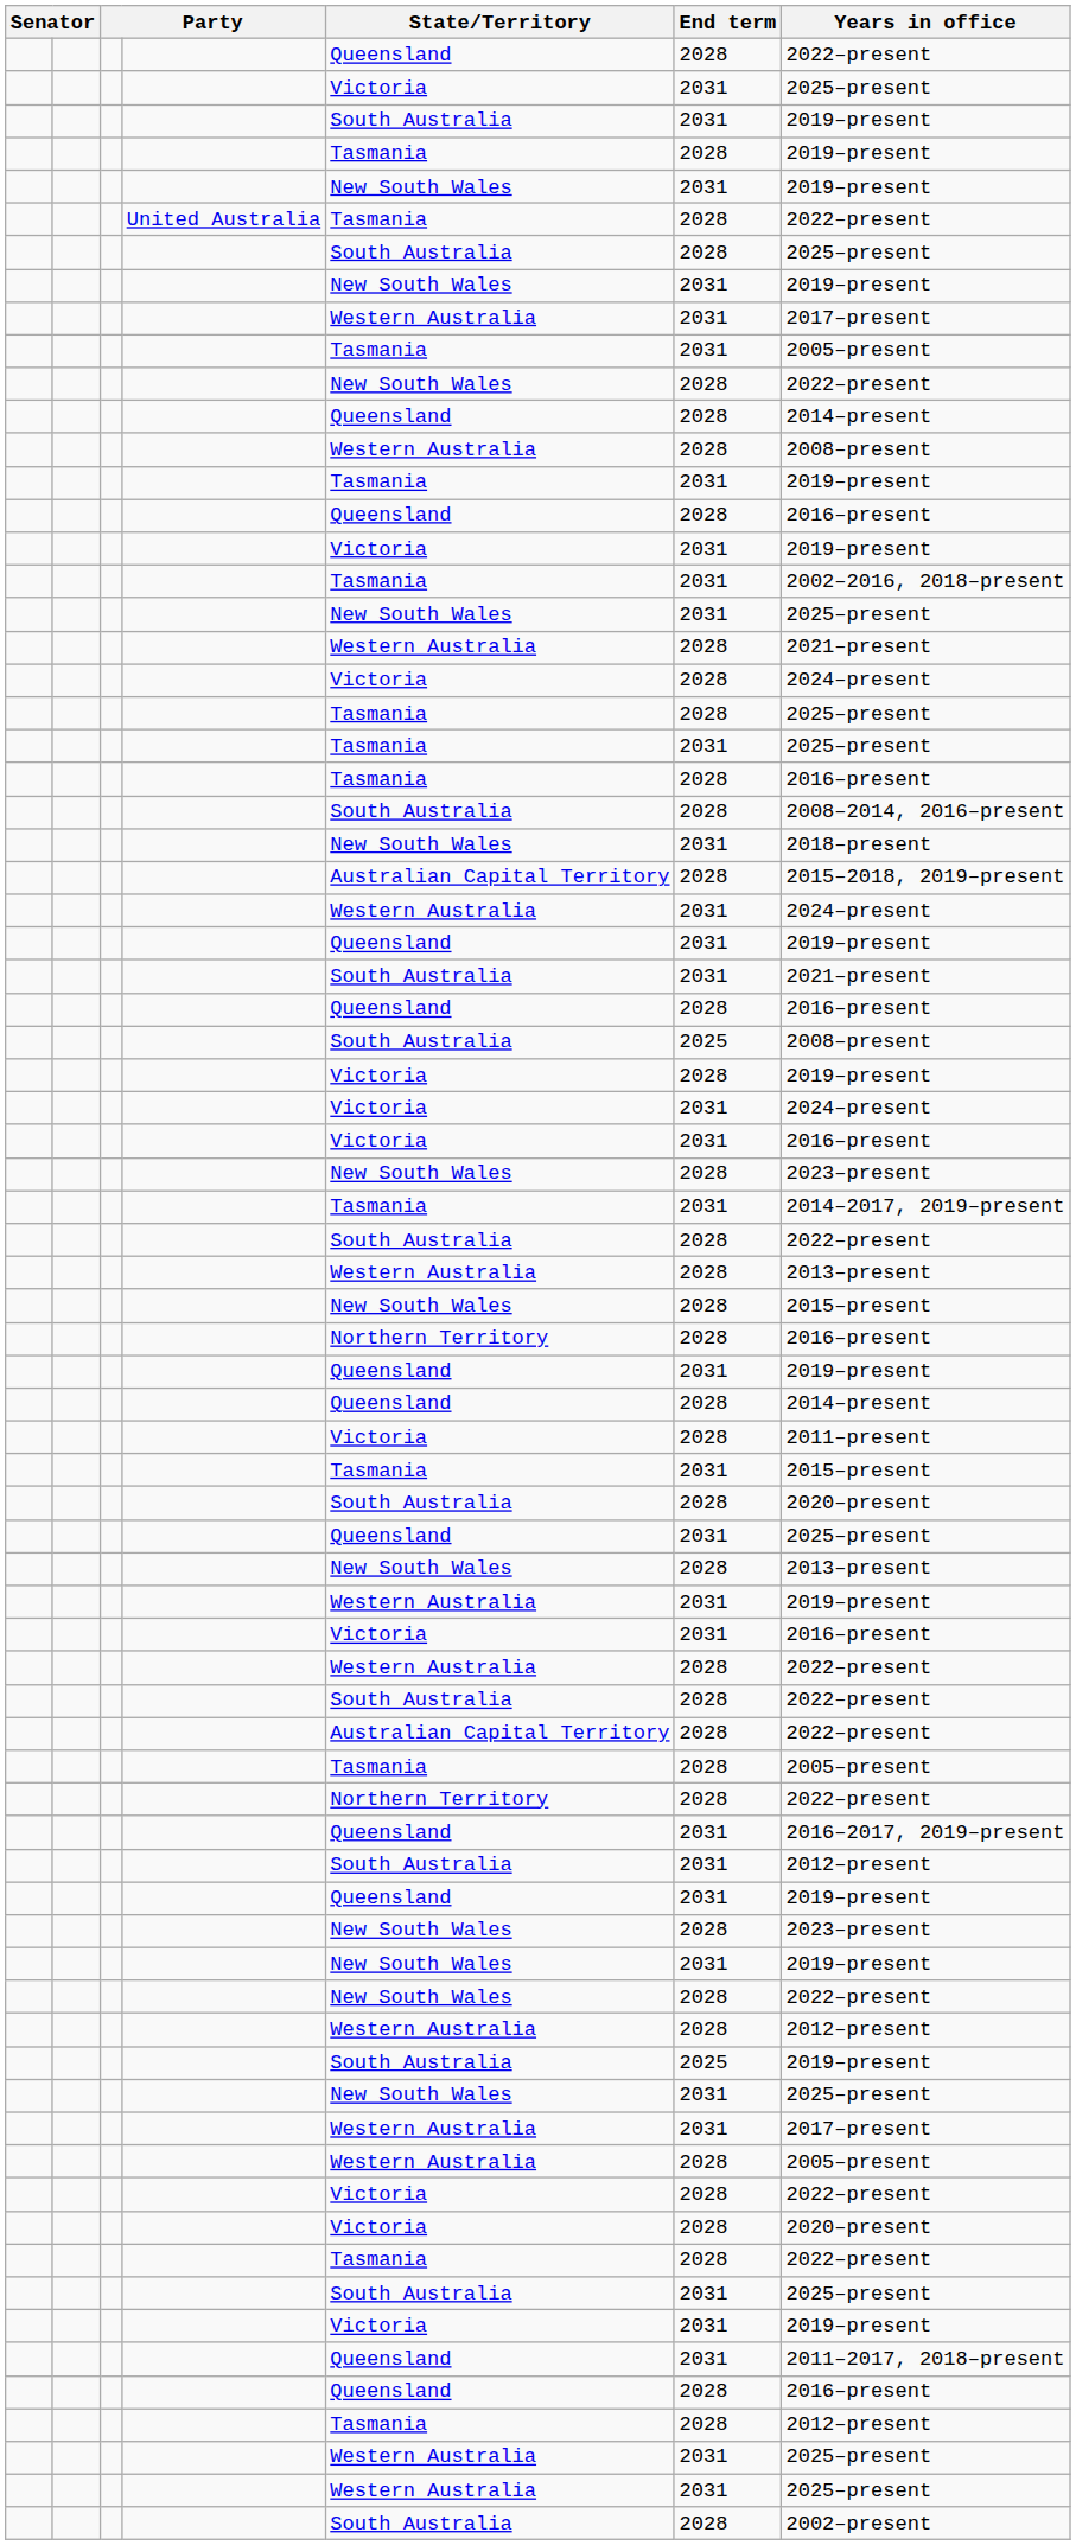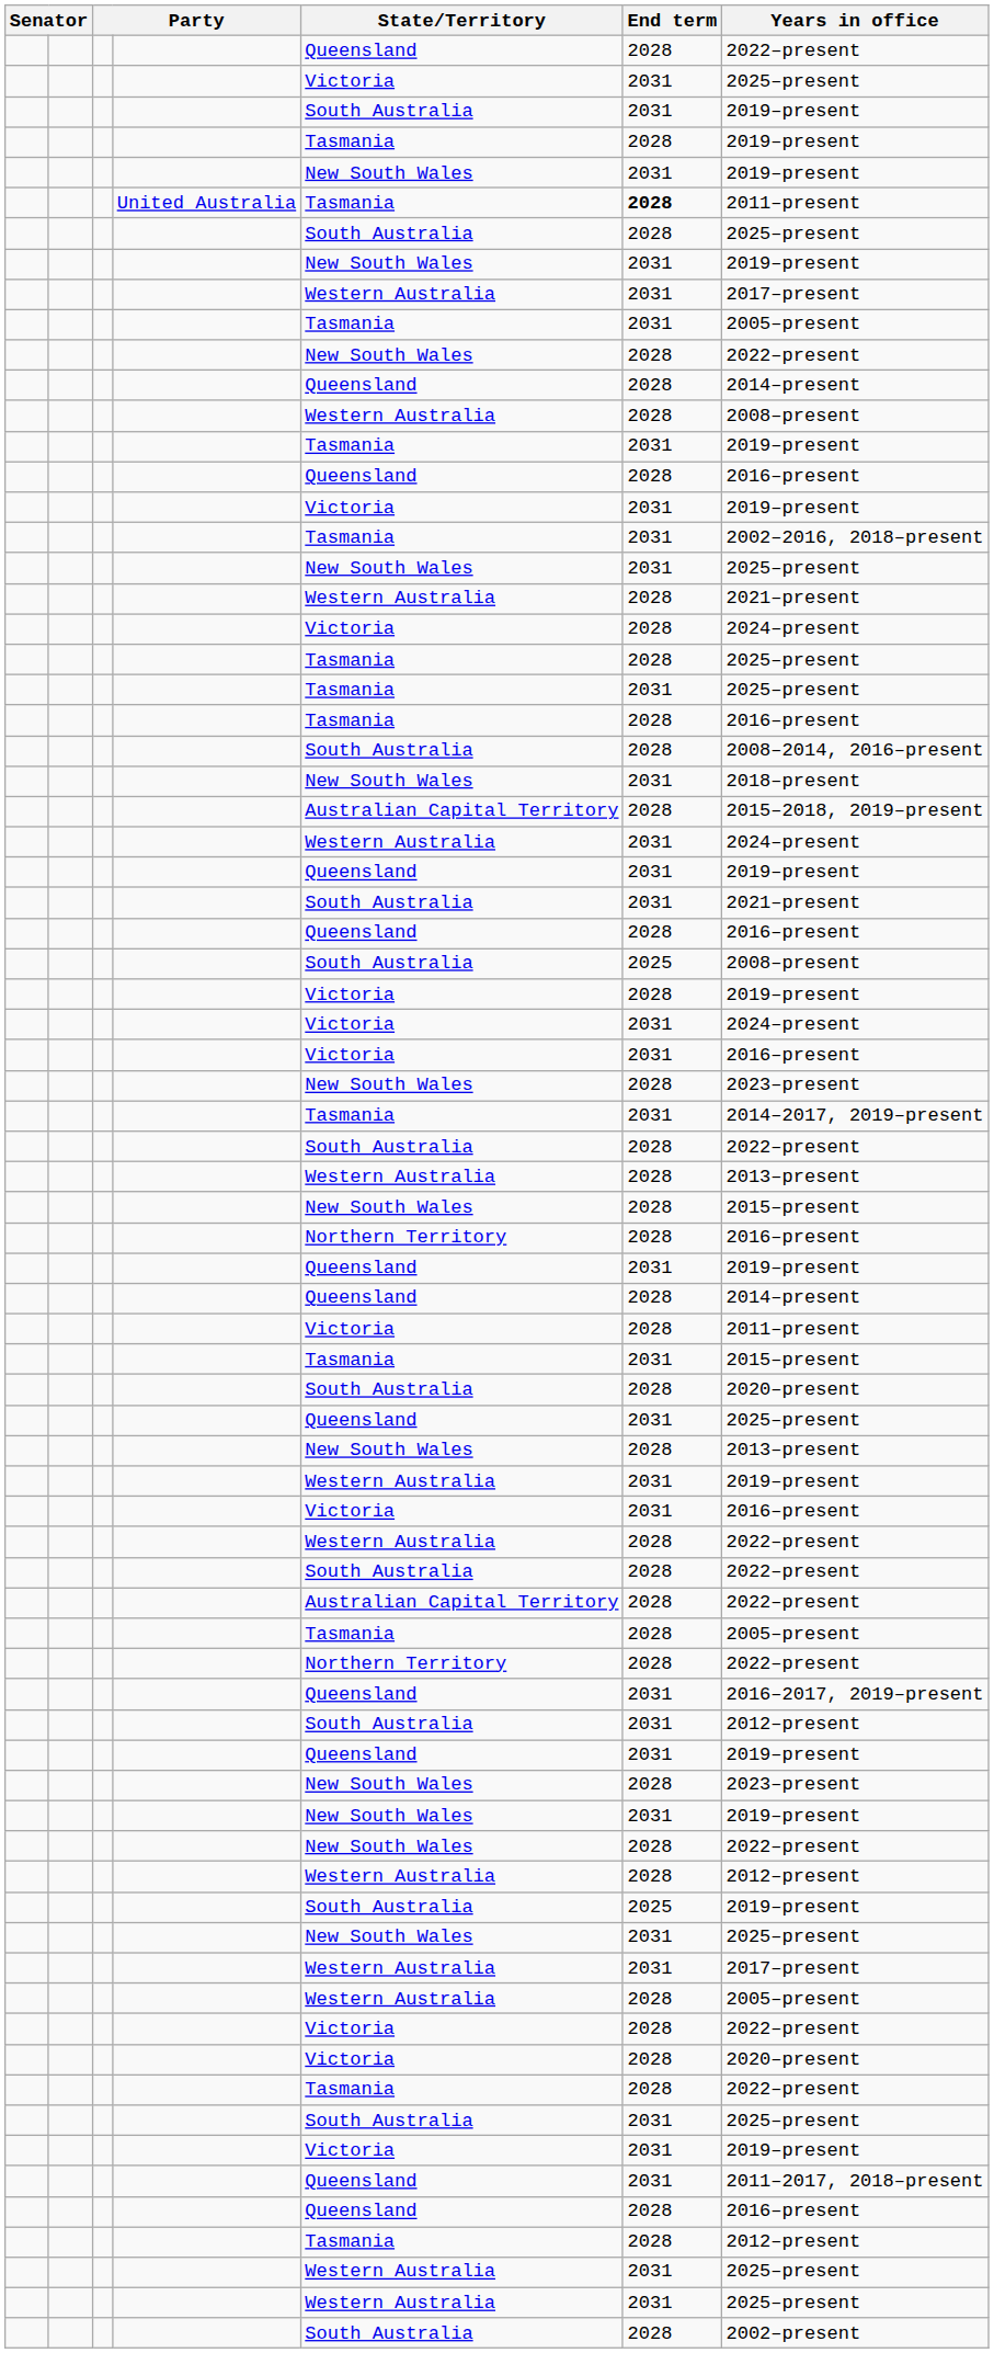 <table class="wikitable sortable plainrowheaders">
 <tr>
 <th colspan=2 class="unsortable" style="text-align: center;">Senator</th>
 <th colspan=3>Party</th>
 <th>State/Territory</th>
 <th>End term</th>
 <th>Years in office</th>
 </tr>
 <tr>
 <td></td>
 <td><strong></strong><br></td>
 <td> </td>
 <td colspan=2></td>
 <td><a href='#'>Queensland</a></td>
 <td>2028</td>
 <td>2022–present</td>
 </tr>
 <tr>
 <td></td>
 <td><strong></strong><br></td>
 <td> </td>
 <td colspan=2></td>
 <td><a href='#'>Victoria</a></td>
 <td>2031</td>
 <td>2025–present</td>
 </tr>
 <tr>
 <td></td>
 <td><strong></strong><br></td>
 <td> </td>
 <td colspan=2></td>
 <td><a href='#'>South Australia</a></td>
 <td>2031</td>
 <td>2019–present</td>
 </tr>
 <tr>
 <td></td>
 <td><strong></strong><br></td>
 <td> </td>
 <td colspan=2></td>
 <td><a href='#'>Tasmania</a></td>
 <td>2028</td>
 <td>2019–present</td>
 </tr>
 <tr>
 <td></td>
 <td><strong></strong><br></td>
 <td> </td>
 <td colspan=2></td>
 <td><a href='#'>New South Wales</a></td>
 <td>2031</td>
 <td>2019–present</td>
 </tr>
 <tr>
 <td></td>
 <td><strong></strong><br></td>
 <td> </td>
 <td colspan=2><a href='#'>United Australia</a></td>
 <td><a href='#'>Tasmania</a></td>
-<td>2028</td>
-<td>2022–present</td>
+<td><strong>2028</strong></td>
+<td>2011–present</td>
 </tr>
 <tr>
 <td></td>
 <td><strong></strong></td>
 <td> </td>
 <td colspan=2></td>
 <td><a href='#'>South Australia</a></td>
 <td>2028</td>
 <td>2025–present</td>
 </tr>
 <tr>
 <td></td>
 <td><strong></strong><br></td>
 <td> </td>
 <td colspan=2></td>
 <td><a href='#'>New South Wales</a></td>
 <td>2031</td>
 <td>2019–present</td>
 </tr>
 <tr>
 <td></td>
 <td><strong></strong><br></td>
 <td> </td>
 <td colspan=2></td>
 <td><a href='#'>Western Australia</a></td>
 <td>2031</td>
 <td>2017–present</td>
 </tr>
 <tr>
 <td></td>
 <td><strong></strong><br></td>
 <td> </td>
 <td colspan=2></td>
 <td><a href='#'>Tasmania</a></td>
 <td>2031</td>
 <td>2005–present</td>
 </tr>
 <tr>
 <td></td>
 <td><strong></strong><br></td>
 <td> </td>
 <td colspan=2></td>
 <td><a href='#'>New South Wales</a></td>
 <td>2028</td>
 <td>2022–present</td>
 </tr>
 <tr>
 <td></td>
 <td><strong></strong><br></td>
 <td> </td>
 <td colspan=2> </td>
 <td><a href='#'>Queensland</a></td>
 <td>2028</td>
 <td>2014–present</td>
 </tr>
 <tr>
 <td></td>
 <td><strong></strong><br></td>
 <td> </td>
 <td colspan=2></td>
 <td><a href='#'>Western Australia</a></td>
 <td>2028</td>
 <td>2008–present</td>
 </tr>
 <tr>
 <td></td>
 <td><strong></strong><br></td>
 <td> </td>
 <td colspan=2></td>
 <td><a href='#'>Tasmania</a></td>
 <td>2031</td>
 <td>2019–present</td>
 </tr>
 <tr>
 <td></td>
 <td><strong></strong><br></td>
 <td> </td>
 <td colspan=2></td>
 <td><a href='#'>Queensland</a></td>
 <td>2028</td>
 <td>2016–present</td>
 </tr>
 <tr>
 <td></td>
 <td><strong></strong><br></td>
 <td> </td>
 <td colspan=2></td>
 <td><a href='#'>Victoria</a></td>
 <td>2031</td>
 <td>2019–present</td>
 </tr>
 <tr>
 <td></td>
 <td><strong></strong><br></td>
 <td> </td>
 <td colspan=2></td>
 <td><a href='#'>Tasmania</a></td>
 <td>2031</td>
 <td>2002–2016, 2018–present</td>
 </tr>
 <tr>
 <td></td>
 <td><strong></strong></td>
 <td> </td>
 <td colspan=2></td>
 <td><a href='#'>New South Wales</a></td>
 <td>2031</td>
 <td>2025–present</td>
 </tr>
 <tr>
 <td></td>
 <td><strong></strong><br></td>
 <td> </td>
 <td colspan=2></td>
 <td><a href='#'>Western Australia</a></td>
 <td>2028</td>
 <td>2021–present</td>
 </tr>
 <tr>
 <td></td>
 <td><strong></strong></td>
 <td> </td>
 <td colspan=2></td>
 <td><a href='#'>Victoria</a></td>
 <td>2028</td>
 <td>2024–present</td>
 </tr>
 <tr>
 <td></td>
 <td><strong></strong></td>
 <td> </td>
 <td colspan=2></td>
 <td><a href='#'>Tasmania</a></td>
 <td>2028</td>
 <td>2025–present</td>
 </tr>
 <tr>
 <td></td>
 <td><strong></strong></td>
 <td> </td>
 <td colspan=2></td>
 <td><a href='#'>Tasmania</a></td>
 <td>2031</td>
 <td>2025–present</td>
 </tr>
 <tr>
 <td></td>
 <td><strong></strong><br></td>
 <td> </td>
 <td colspan=2></td>
 <td><a href='#'>Tasmania</a></td>
 <td>2028</td>
 <td>2016–present</td>
 </tr>
 <tr>
 <td></td>
 <td><strong></strong><br></td>
 <td> </td>
 <td colspan=2></td>
 <td><a href='#'>South Australia</a></td>
 <td>2028</td>
 <td>2008–2014, 2016–present</td>
 </tr>
 <tr>
 <td></td>
 <td><strong></strong><br></td>
 <td> </td>
 <td colspan=2></td>
 <td><a href='#'>New South Wales</a></td>
 <td>2031</td>
 <td>2018–present</td>
 </tr>
 <tr>
 <td></td>
 <td><strong></strong><br></td>
 <td> </td>
 <td colspan=2></td>
 <td><a href='#'>Australian Capital Territory</a></td>
 <td>2028</td>
 <td>2015–2018, 2019–present</td>
 </tr>
 <tr>
 <td></td>
 <td><strong></strong><br></td>
 <td> </td>
 <td colspan=2></td>
 <td><a href='#'>Western Australia</a></td>
 <td>2031</td>
 <td>2024–present</td>
 </tr>
 <tr>
 <td></td>
 <td><strong></strong><br></td>
 <td> </td>
 <td colspan=2></td>
 <td><a href='#'>Queensland</a></td>
 <td>2031</td>
 <td>2019–present</td>
 </tr>
 <tr>
 <td></td>
 <td><strong></strong><br></td>
 <td> </td>
 <td colspan=2></td>
 <td><a href='#'>South Australia</a></td>
 <td>2031</td>
 <td>2021–present</td>
 </tr>
 <tr>
 <td></td>
 <td><strong></strong><br></td>
 <td> </td>
 <td colspan=2></td>
 <td><a href='#'>Queensland</a></td>
 <td>2028</td>
 <td>2016–present</td>
 </tr>
 <tr>
 <td></td>
 <td><strong></strong><br></td>
 <td> </td>
 <td colspan=2></td>
 <td><a href='#'>South Australia</a></td>
 <td>2025</td>
 <td>2008–present</td>
 </tr>
 <tr>
 <td></td>
 <td><strong></strong><br></td>
 <td> </td>
 <td colspan=2></td>
 <td><a href='#'>Victoria</a></td>
 <td>2028</td>
 <td>2019–present</td>
 </tr>
 <tr>
 <td></td>
 <td><strong></strong><br></td>
 <td> </td>
 <td colspan=2></td>
 <td><a href='#'>Victoria</a></td>
 <td>2031</td>
 <td>2024–present</td>
 </tr>
 <tr>
 <td></td>
 <td><strong></strong><br></td>
 <td> </td>
 <td colspan=2></td>
 <td><a href='#'>Victoria</a></td>
 <td>2031</td>
 <td>2016–present</td>
 </tr>
 <tr>
 <td></td>
 <td><strong></strong><br></td>
 <td> </td>
 <td colspan=2></td>
 <td><a href='#'>New South Wales</a></td>
 <td>2028</td>
 <td>2023–present</td>
 </tr>
 <tr>
 <td></td>
 <td><strong></strong><br></td>
 <td> </td>
 <td colspan=2></td>
 <td><a href='#'>Tasmania</a></td>
 <td>2031</td>
 <td>2014–2017, 2019–present</td>
 </tr>
 <tr>
 <td></td>
 <td><strong></strong><br></td>
 <td> </td>
 <td colspan=2></td>
 <td><a href='#'>South Australia</a></td>
 <td>2028</td>
 <td>2022–present</td>
 </tr>
 <tr>
 <td></td>
 <td><strong></strong><br></td>
 <td> </td>
 <td colspan=2></td>
 <td><a href='#'>Western Australia</a></td>
 <td>2028</td>
 <td>2013–present</td>
 </tr>
 <tr>
 <td></td>
 <td><strong></strong><br></td>
 <td> </td>
 <td colspan=2></td>
 <td><a href='#'>New South Wales</a></td>
 <td>2028</td>
 <td>2015–present</td>
 </tr>
 <tr>
 <td></td>
 <td><strong></strong><br></td>
 <td> </td>
 <td colspan=2></td>
 <td><a href='#'>Northern Territory</a></td>
 <td>2028</td>
 <td>2016–present</td>
 </tr>
 <tr>
 <td></td>
 <td><strong></strong><br></td>
 <td> </td>
 <td colspan=2> </td>
 <td><a href='#'>Queensland</a></td>
 <td>2031</td>
 <td>2019–present</td>
 </tr>
 <tr>
 <td></td>
 <td><strong></strong><br></td>
 <td> </td>
 <td colspan=2> </td>
 <td><a href='#'>Queensland</a></td>
 <td>2028</td>
 <td>2014–present</td>
 </tr>
 <tr>
 <td></td>
 <td><strong></strong><br></td>
 <td> </td>
 <td colspan=2></td>
 <td><a href='#'>Victoria</a></td>
 <td>2028</td>
 <td>2011–present</td>
 </tr>
 <tr>
 <td></td>
 <td><strong></strong><br></td>
 <td> </td>
 <td colspan=2></td>
 <td><a href='#'>Tasmania</a></td>
 <td>2031</td>
 <td>2015–present</td>
 </tr>
 <tr>
 <td></td>
 <td><strong></strong><br></td>
 <td> </td>
 <td colspan=2></td>
 <td><a href='#'>South Australia</a></td>
 <td>2028</td>
 <td>2020–present</td>
 </tr>
 <tr>
 <td></td>
 <td><strong></strong></td>
 <td> </td>
 <td colspan=2></td>
 <td><a href='#'>Queensland</a></td>
 <td>2031</td>
 <td>2025–present</td>
 </tr>
 <tr>
 <td></td>
 <td><strong></strong><br></td>
 <td> </td>
 <td colspan=2></td>
 <td><a href='#'>New South Wales</a></td>
 <td>2028</td>
 <td>2013–present</td>
 </tr>
 <tr>
 <td></td>
 <td><strong></strong><br></td>
 <td> </td>
 <td colspan=2></td>
 <td><a href='#'>Western Australia</a></td>
 <td>2031</td>
 <td>2019–present</td>
 </tr>
 <tr>
 <td></td>
 <td><strong></strong><br></td>
 <td> </td>
 <td colspan=2></td>
 <td><a href='#'>Victoria</a></td>
 <td>2031</td>
 <td>2016–present</td>
 </tr>
 <tr>
 <td></td>
 <td><strong></strong><br></td>
 <td> </td>
 <td colspan=2></td>
 <td><a href='#'>Western Australia</a></td>
 <td>2028</td>
 <td>2022–present</td>
 </tr>
 <tr>
 <td></td>
 <td><strong></strong><br></td>
 <td> </td>
 <td colspan=2></td>
 <td><a href='#'>South Australia</a></td>
 <td>2028</td>
 <td>2022–present</td>
 </tr>
 <tr>
 <td></td>
 <td><strong></strong><br></td>
 <td> </td>
 <td colspan=2></td>
 <td><a href='#'>Australian Capital Territory</a></td>
 <td>2028</td>
 <td>2022–present</td>
 </tr>
 <tr>
 <td></td>
 <td><strong></strong><br></td>
 <td> </td>
 <td colspan=2></td>
 <td><a href='#'>Tasmania</a></td>
 <td>2028</td>
 <td>2005–present</td>
 </tr>
 <tr>
 <td></td>
 <td><strong></strong><br></td>
 <td> </td>
 <td colspan=2> </td>
 <td><a href='#'>Northern Territory</a></td>
 <td>2028</td>
 <td>2022–present</td>
 </tr>
 <tr>
 <td></td>
 <td><strong></strong><br></td>
 <td> </td>
 <td colspan=2></td>
 <td><a href='#'>Queensland</a></td>
 <td>2031</td>
 <td>2016–2017, 2019–present</td>
 </tr>
 <tr>
 <td></td>
 <td><strong></strong><br></td>
 <td> </td>
 <td colspan=2></td>
 <td><a href='#'>South Australia</a></td>
 <td>2031</td>
 <td>2012–present</td>
 </tr>
 <tr>
 <td></td>
 <td><strong></strong><br></td>
 <td> </td>
 <td colspan=2> </td>
 <td><a href='#'>Queensland</a></td>
 <td>2031</td>
 <td>2019–present</td>
 </tr>
 <tr>
 <td></td>
 <td><strong></strong><br></td>
 <td> </td>
 <td colspan=2></td>
 <td><a href='#'>New South Wales</a></td>
 <td>2028</td>
 <td>2023–present</td>
 </tr>
 <tr>
 <td></td>
 <td><strong></strong><br></td>
 <td> </td>
 <td colspan=2></td>
 <td><a href='#'>New South Wales</a></td>
 <td>2031</td>
 <td>2019–present</td>
 </tr>
 <tr>
 <td></td>
 <td><strong></strong><br></td>
 <td> </td>
 <td colspan=2></td>
 <td><a href='#'>New South Wales</a></td>
 <td>2028</td>
 <td>2022–present</td>
 </tr>
 <tr>
 <td></td>
 <td><strong></strong><br></td>
 <td> </td>
 <td colspan=2></td>
 <td><a href='#'>Western Australia</a></td>
 <td>2028</td>
 <td>2012–present</td>
 </tr>
 <tr>
 <td></td>
 <td><strong></strong><br></td>
 <td> </td>
 <td colspan=2></td>
 <td><a href='#'>South Australia</a></td>
 <td>2025</td>
 <td>2019–present</td>
 </tr>
 <tr>
 <td></td>
 <td><strong></strong></td>
 <td> </td>
 <td colspan=2></td>
 <td><a href='#'>New South Wales</a></td>
 <td>2031</td>
 <td>2025–present</td>
 </tr>
 <tr>
 <td></td>
 <td><strong></strong><br></td>
 <td> </td>
 <td colspan=2></td>
 <td><a href='#'>Western Australia</a></td>
 <td>2031</td>
 <td>2017–present</td>
 </tr>
 <tr>
 <td></td>
 <td><strong></strong><br></td>
 <td> </td>
 <td colspan=2></td>
 <td><a href='#'>Western Australia</a></td>
 <td>2028</td>
 <td>2005–present</td>
 </tr>
 <tr>
 <td></td>
 <td><strong></strong><br></td>
 <td> </td>
 <td colspan=2></td>
 <td><a href='#'>Victoria</a></td>
 <td>2028</td>
 <td>2022–present</td>
 </tr>
 <tr>
 <td></td>
 <td><strong></strong><br></td>
 <td> </td>
 <td colspan=2></td>
 <td><a href='#'>Victoria</a></td>
 <td>2028</td>
 <td>2020–present</td>
 </tr>
 <tr>
 <td></td>
 <td><strong></strong><br></td>
 <td> </td>
 <td colspan=2></td>
 <td><a href='#'>Tasmania</a></td>
 <td>2028</td>
 <td>2022–present</td>
 </tr>
 <tr>
 <td></td>
 <td><strong></strong><br></td>
 <td> </td>
 <td colspan=2></td>
 <td><a href='#'>South Australia</a></td>
 <td>2031</td>
 <td>2025–present</td>
 </tr>
 <tr>
 <td></td>
 <td><strong></strong><br></td>
 <td> </td>
 <td colspan=2></td>
 <td><a href='#'>Victoria</a></td>
 <td>2031</td>
 <td>2019–present</td>
 </tr>
 <tr>
 <td></td>
 <td><strong></strong><br></td>
 <td> </td>
 <td colspan=2></td>
 <td><a href='#'>Queensland</a></td>
 <td>2031</td>
 <td>2011–2017, 2018–present</td>
 </tr>
 <tr>
 <td></td>
 <td><strong></strong><br></td>
 <td> </td>
 <td colspan=2></td>
 <td><a href='#'>Queensland</a></td>
 <td>2028</td>
 <td>2016–present</td>
 </tr>
 <tr>
 <td></td>
 <td><strong></strong><br></td>
 <td> </td>
 <td colspan=2></td>
 <td><a href='#'>Tasmania</a></td>
 <td>2028</td>
 <td>2012–present</td>
 </tr>
 <tr>
 <td></td>
 <td><strong></strong><br></td>
 <td> </td>
 <td colspan=2></td>
 <td><a href='#'>Western Australia</a></td>
 <td>2031</td>
 <td>2025–present</td>
 </tr>
 <tr>
 <td></td>
 <td><strong></strong></td>
 <td> </td>
 <td colspan=2></td>
 <td><a href='#'>Western Australia</a></td>
 <td>2031</td>
 <td>2025–present</td>
 </tr>
 <tr>
 <td></td>
 <td><strong></strong><br></td>
 <td> </td>
 <td colspan=2></td>
 <td><a href='#'>South Australia</a></td>
 <td>2028</td>
 <td>2002–present</td>
 </tr>
 </table>
